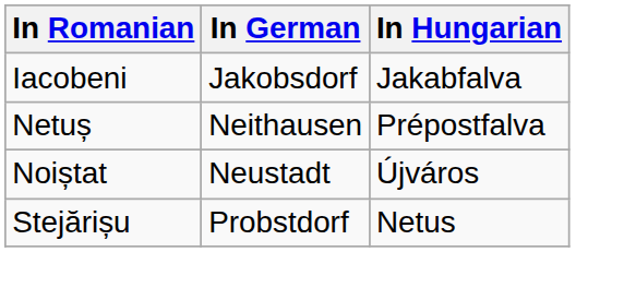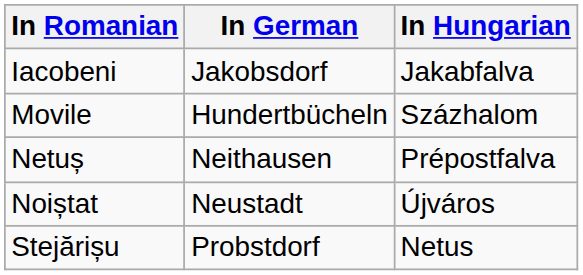 <table class="wikitable">
 <tr>
 <th>In <a href='#'>Romanian</a></th>
 <th>In <a href='#'>German</a></th>
 <th>In <a href='#'>Hungarian</a></th>
 </tr>
 <tr>
 <td>Iacobeni</td>
 <td>Jakobsdorf</td>
 <td>Jakabfalva</td>
+</tr>
+<tr>
+<td>Movile</td>
+<td>Hundertbücheln</td>
+<td>Százhalom</td>
 </tr>
 <tr>
 <td>Netuș</td>
 <td>Neithausen</td>
 <td>Prépostfalva</td>
 </tr>
 <tr>
 <td>Noiștat</td>
 <td>Neustadt</td>
 <td>Újváros</td>
 </tr>
 <tr>
 <td>Stejărișu</td>
 <td>Probstdorf</td>
 <td>Netus</td>
 </tr>
 </table>
